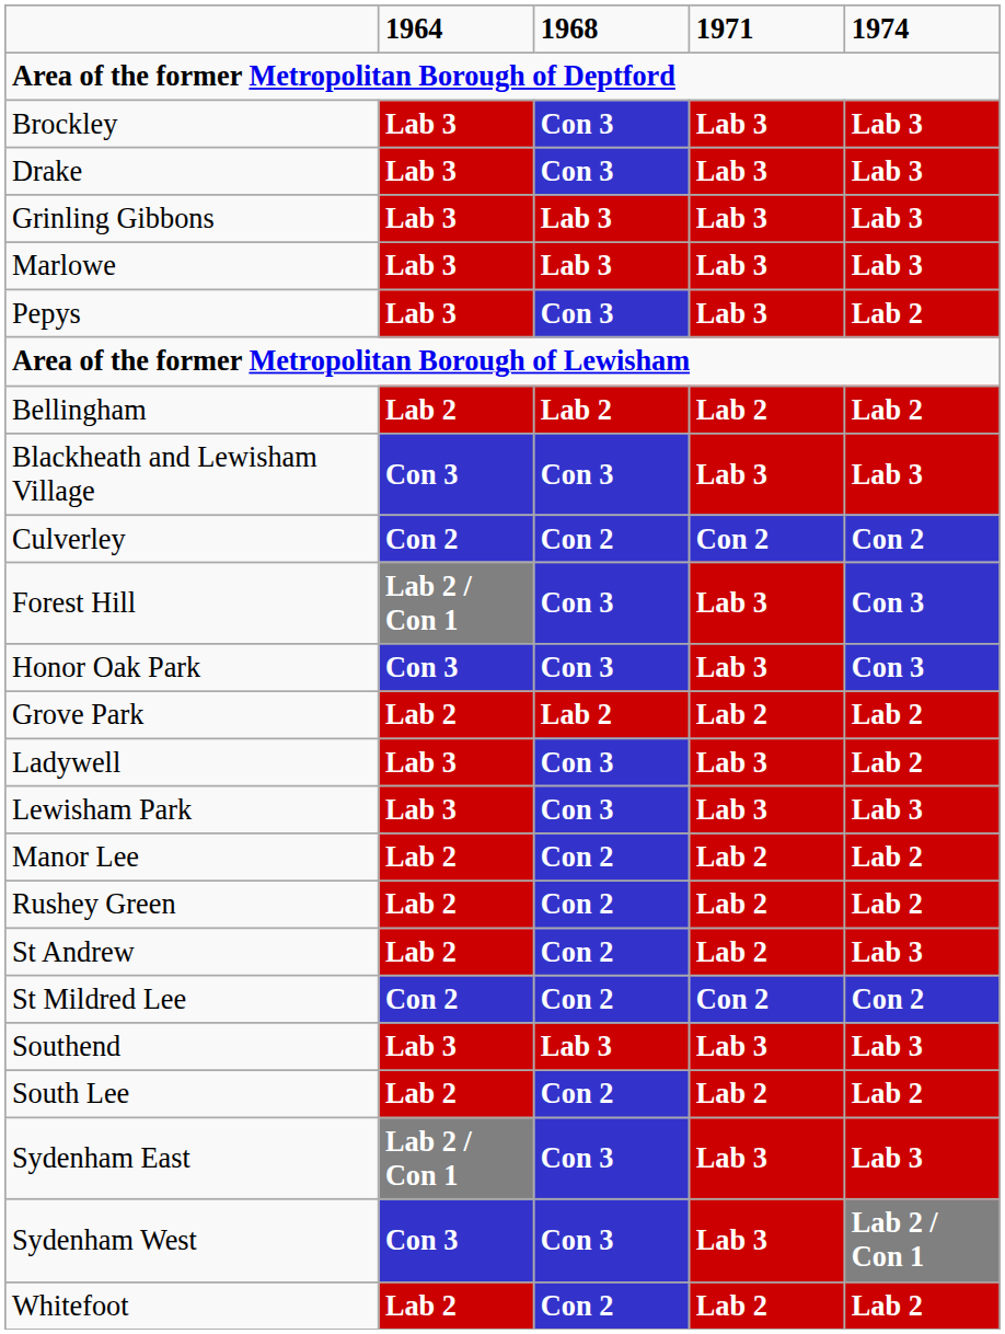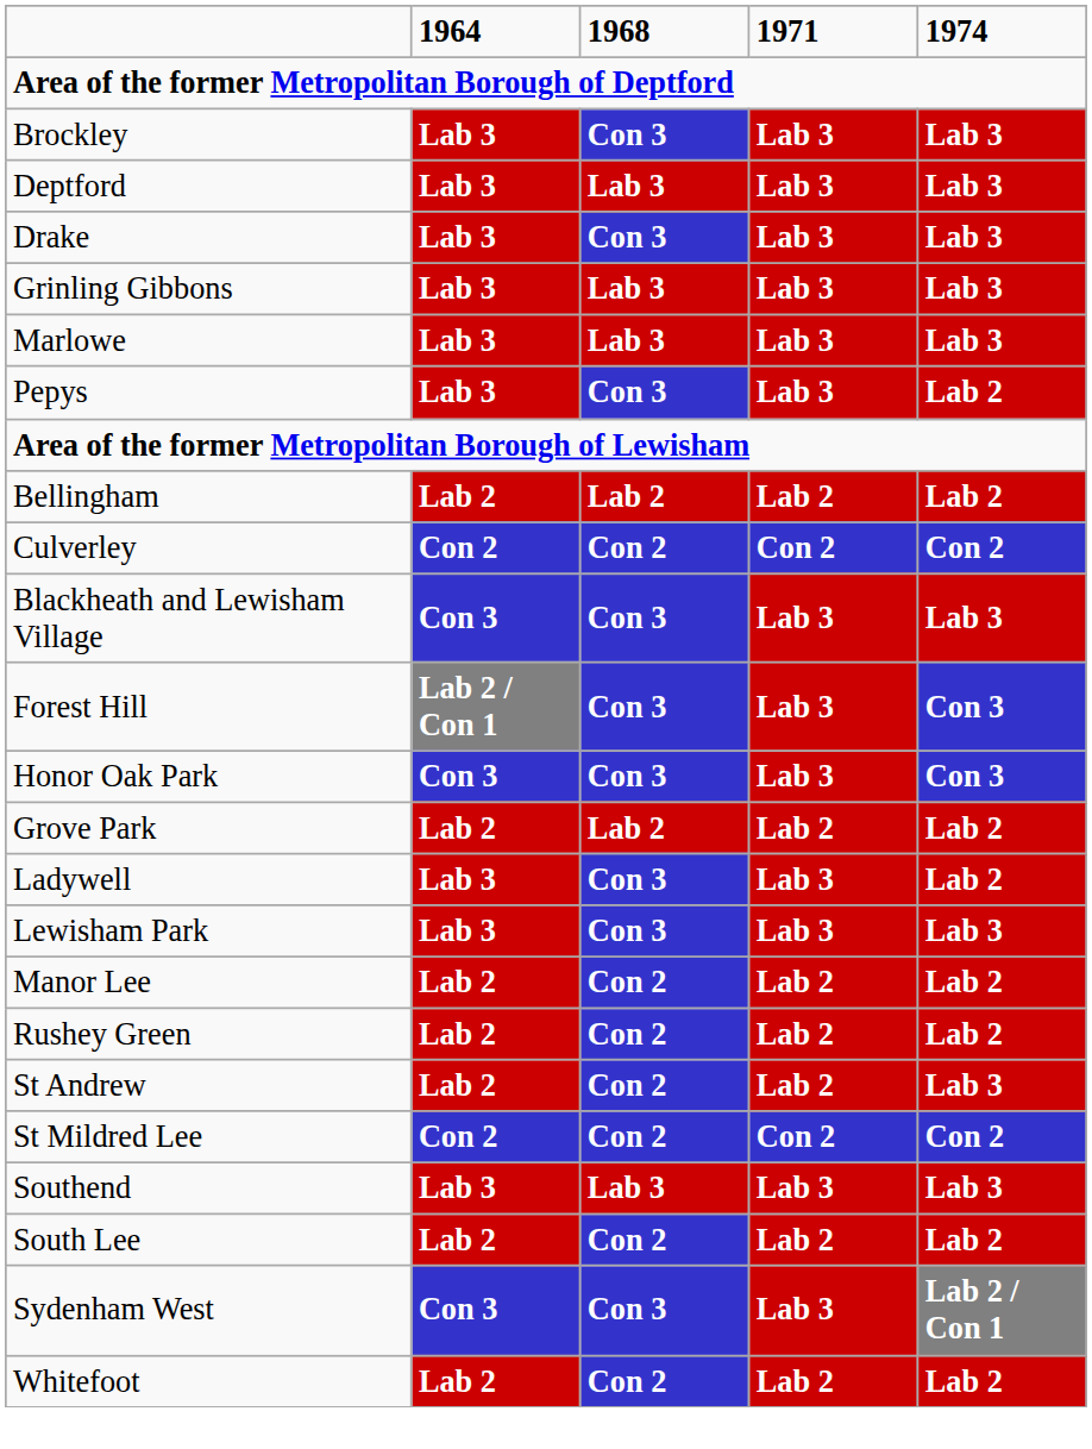 <table class="wikitable" style="font-size: 95%; clear:both">
 <tr>
 <td></td>
 <td><strong>1964</strong></td>
 <td><strong>1968</strong></td>
 <td><strong>1971</strong></td>
 <td><strong>1974</strong></td>
 </tr>
 <tr>
 <td colspan="5"><strong>Area of the former <a href='#'>Metropolitan Borough of Deptford</a></strong></td>
 </tr>
 <tr>
 <td width=190>Brockley</td>
 <td width=75 style="background:#cc0000; color:white"><strong>Lab 3</strong></td>
 <td width=75 style="background:#3333cc; color:white"><strong>Con 3</strong></td>
 <td width=75 style="background:#cc0000; color:white"><strong>Lab 3</strong></td>
 <td width=75 style="background:#cc0000; color:white"><strong>Lab 3</strong></td>
+</tr>
+<tr>
+<td>Deptford</td>
+<td style="background:#cc0000; color:white"><strong>Lab 3</strong></td>
+<td style="background:#cc0000; color:white"><strong>Lab 3</strong></td>
+<td style="background:#cc0000; color:white"><strong>Lab 3</strong></td>
+<td style="background:#cc0000; color:white"><strong>Lab 3</strong></td>
 </tr>
 <tr>
 <td>Drake</td>
 <td style="background:#cc0000; color:white"><strong>Lab 3</strong></td>
 <td style="background:#3333cc; color:white"><strong>Con 3</strong></td>
 <td style="background:#cc0000; color:white"><strong>Lab 3</strong></td>
 <td style="background:#cc0000; color:white"><strong>Lab 3</strong></td>
 </tr>
 <tr>
 <td>Grinling Gibbons</td>
 <td style="background:#cc0000; color:white"><strong>Lab 3</strong></td>
 <td style="background:#cc0000; color:white"><strong>Lab 3</strong></td>
 <td style="background:#cc0000; color:white"><strong>Lab 3</strong></td>
 <td style="background:#cc0000; color:white"><strong>Lab 3</strong></td>
 </tr>
 <tr>
 <td>Marlowe</td>
 <td style="background:#cc0000; color:white"><strong>Lab 3</strong></td>
 <td style="background:#cc0000; color:white"><strong>Lab 3</strong></td>
 <td style="background:#cc0000; color:white"><strong>Lab 3</strong></td>
 <td style="background:#cc0000; color:white"><strong>Lab 3</strong></td>
 </tr>
 <tr>
 <td>Pepys</td>
 <td style="background:#cc0000; color:white"><strong>Lab 3</strong></td>
 <td style="background:#3333cc; color:white"><strong>Con 3</strong></td>
 <td style="background:#cc0000; color:white"><strong>Lab 3</strong></td>
 <td style="background:#cc0000; color:white"><strong>Lab 2</strong></td>
 </tr>
 <tr>
 <td colspan="5"><strong>Area of the former <a href='#'>Metropolitan Borough of Lewisham</a></strong></td>
 </tr>
 <tr>
 <td>Bellingham</td>
 <td style="background:#cc0000; color:white"><strong>Lab 2</strong></td>
 <td style="background:#cc0000; color:white"><strong>Lab 2</strong></td>
 <td style="background:#cc0000; color:white"><strong>Lab 2</strong></td>
 <td style="background:#cc0000; color:white"><strong>Lab 2</strong></td>
 </tr>
 <tr>
+<td>Culverley</td>
+<td style="background:#3333cc; color:white"><strong>Con 2</strong></td>
+<td style="background:#3333cc; color:white"><strong>Con 2</strong></td>
+<td style="background:#3333cc; color:white"><strong>Con 2</strong></td>
+<td style="background:#3333cc; color:white"><strong>Con 2</strong></td>
+</tr>
+<tr>
 <td>Blackheath and Lewisham Village</td>
 <td style="background:#3333cc; color:white"><strong>Con 3</strong></td>
 <td style="background:#3333cc; color:white"><strong>Con 3</strong></td>
 <td style="background:#cc0000; color:white"><strong>Lab 3</strong></td>
 <td style="background:#cc0000; color:white"><strong>Lab 3</strong></td>
-</tr>
-<tr>
-<td>Culverley</td>
-<td style="background:#3333cc; color:white"><strong>Con 2</strong></td>
-<td style="background:#3333cc; color:white"><strong>Con 2</strong></td>
-<td style="background:#3333cc; color:white"><strong>Con 2</strong></td>
-<td style="background:#3333cc; color:white"><strong>Con 2</strong></td>
 </tr>
 <tr>
 <td>Forest Hill</td>
 <td style="background:gray; color:white"><strong>Lab 2 / Con 1</strong></td>
 <td style="background:#3333cc; color:white"><strong>Con 3</strong></td>
 <td style="background:#cc0000; color:white"><strong>Lab 3</strong></td>
 <td style="background:#3333cc; color:white"><strong>Con 3</strong></td>
 </tr>
 <tr>
 <td>Honor Oak Park</td>
 <td style="background:#3333cc; color:white"><strong>Con 3</strong></td>
 <td style="background:#3333cc; color:white"><strong>Con 3</strong></td>
 <td style="background:#cc0000; color:white"><strong>Lab 3</strong></td>
 <td style="background:#3333cc; color:white"><strong>Con 3</strong></td>
 </tr>
 <tr>
 <td>Grove Park</td>
 <td style="background:#cc0000; color:white"><strong>Lab 2</strong></td>
 <td style="background:#cc0000; color:white"><strong>Lab 2</strong></td>
 <td style="background:#cc0000; color:white"><strong>Lab 2</strong></td>
 <td style="background:#cc0000; color:white"><strong>Lab 2</strong></td>
 </tr>
 <tr>
 <td>Ladywell</td>
 <td style="background:#cc0000; color:white"><strong>Lab 3</strong></td>
 <td style="background:#3333cc; color:white"><strong>Con 3</strong></td>
 <td style="background:#cc0000; color:white"><strong>Lab 3</strong></td>
 <td style="background:#cc0000; color:white"><strong>Lab 2</strong></td>
 </tr>
 <tr>
 <td>Lewisham Park</td>
 <td style="background:#cc0000; color:white"><strong>Lab 3</strong></td>
 <td style="background:#3333cc; color:white"><strong>Con 3</strong></td>
 <td style="background:#cc0000; color:white"><strong>Lab 3</strong></td>
 <td style="background:#cc0000; color:white"><strong>Lab 3</strong></td>
 </tr>
 <tr>
 <td>Manor Lee</td>
 <td style="background:#cc0000; color:white"><strong>Lab 2</strong></td>
 <td style="background:#3333cc; color:white"><strong>Con 2</strong></td>
 <td style="background:#cc0000; color:white"><strong>Lab 2</strong></td>
 <td style="background:#cc0000; color:white"><strong>Lab 2</strong></td>
 </tr>
 <tr>
 <td>Rushey Green</td>
 <td style="background:#cc0000; color:white"><strong>Lab 2</strong></td>
 <td style="background:#3333cc; color:white"><strong>Con 2</strong></td>
 <td style="background:#cc0000; color:white"><strong>Lab 2</strong></td>
 <td style="background:#cc0000; color:white"><strong>Lab 2</strong></td>
 </tr>
 <tr>
 <td>St Andrew</td>
 <td style="background:#cc0000; color:white"><strong>Lab 2</strong></td>
 <td style="background:#3333cc; color:white"><strong>Con 2</strong></td>
 <td style="background:#cc0000; color:white"><strong>Lab 2</strong></td>
 <td style="background:#cc0000; color:white"><strong>Lab 3</strong></td>
 </tr>
 <tr>
 <td>St Mildred Lee</td>
 <td style="background:#3333cc; color:white"><strong>Con 2</strong></td>
 <td style="background:#3333cc; color:white"><strong>Con 2</strong></td>
 <td style="background:#3333cc; color:white"><strong>Con 2</strong></td>
 <td style="background:#3333cc; color:white"><strong>Con 2</strong></td>
 </tr>
 <tr>
 <td>Southend</td>
 <td style="background:#cc0000; color:white"><strong>Lab 3</strong></td>
 <td style="background:#cc0000; color:white"><strong>Lab 3</strong></td>
 <td style="background:#cc0000; color:white"><strong>Lab 3</strong></td>
 <td style="background:#cc0000; color:white"><strong>Lab 3</strong></td>
 </tr>
 <tr>
 <td>South Lee</td>
 <td style="background:#cc0000; color:white"><strong>Lab 2</strong></td>
 <td style="background:#3333cc; color:white"><strong>Con 2</strong></td>
 <td style="background:#cc0000; color:white"><strong>Lab 2</strong></td>
 <td style="background:#cc0000; color:white"><strong>Lab 2</strong></td>
 </tr>
 <tr>
-<td>Sydenham East</td>
-<td style="background:gray; color:white"><strong>Lab 2 / Con 1</strong></td>
-<td style="background:#3333cc; color:white"><strong>Con 3</strong></td>
-<td style="background:#cc0000; color:white"><strong>Lab 3</strong></td>
-<td style="background:#cc0000; color:white"><strong>Lab 3</strong></td>
-</tr>
-<tr>
 <td>Sydenham West</td>
 <td style="background:#3333cc; color:white"><strong>Con 3</strong></td>
 <td style="background:#3333cc; color:white"><strong>Con 3</strong></td>
 <td style="background:#cc0000; color:white"><strong>Lab 3</strong></td>
 <td style="background:gray; color:white"><strong>Lab 2 / Con 1</strong></td>
 </tr>
 <tr>
 <td>Whitefoot</td>
 <td style="background:#cc0000; color:white"><strong>Lab 2</strong></td>
 <td style="background:#3333cc; color:white"><strong>Con 2</strong></td>
 <td style="background:#cc0000; color:white"><strong>Lab 2</strong></td>
 <td style="background:#cc0000; color:white"><strong>Lab 2</strong></td>
 </tr>
 <tr>
 </tr>
 </table>
